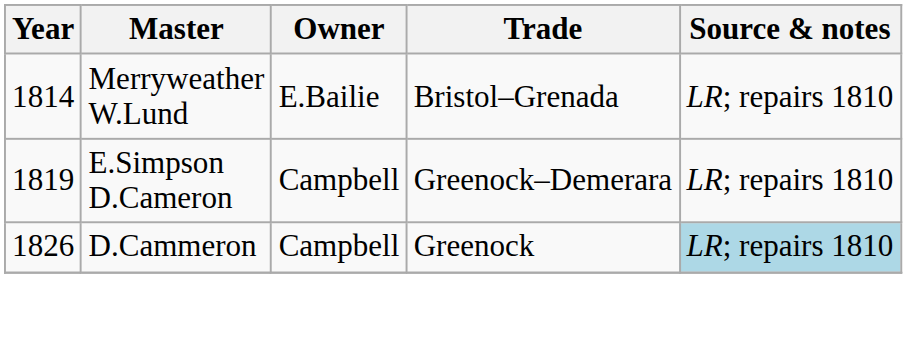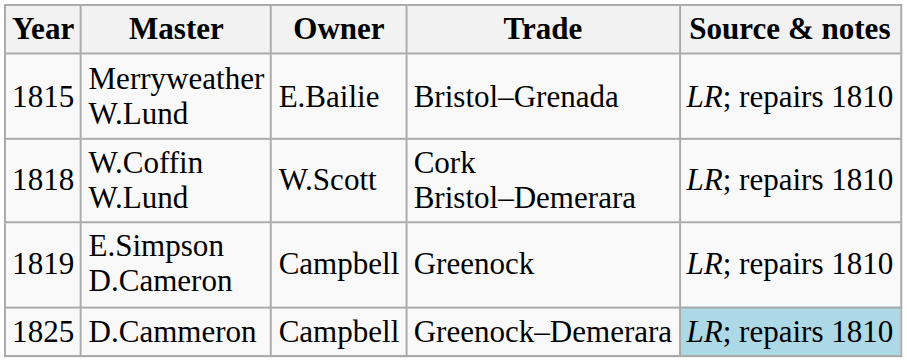 <table class=" wikitable">
 <tr>
 <th>Year</th>
 <th>Master</th>
 <th>Owner</th>
 <th>Trade</th>
 <th>Source & notes</th>
 </tr>
 <tr>
-<td>1814</td>
+<td>1815</td>
 <td>Merryweather<br>W.Lund</td>
 <td>E.Bailie</td>
 <td>Bristol–Grenada</td>
 <td><em>LR</em>; repairs 1810</td>
 </tr>
 <tr>
+<td>1818</td>
+<td>W.Coffin<br>W.Lund</td>
+<td>W.Scott</td>
+<td>Cork<br>Bristol–Demerara</td>
+<td><em>LR</em>; repairs 1810</td>
+</tr>
+<tr>
 <td>1819</td>
 <td>E.Simpson<br>D.Cameron</td>
 <td>Campbell</td>
-<td>Greenock–Demerara</td>
+<td>Greenock</td>
 <td><em>LR</em>; repairs 1810</td>
 </tr>
 <tr>
-<td>1826</td>
+<td>1825</td>
 <td>D.Cammeron</td>
 <td>Campbell</td>
-<td>Greenock</td>
+<td>Greenock–Demerara</td>
 <td style="background: lightblue;"><em>LR</em>; repairs 1810</td>
 </tr>
 <tr>
 </tr>
 </table>
